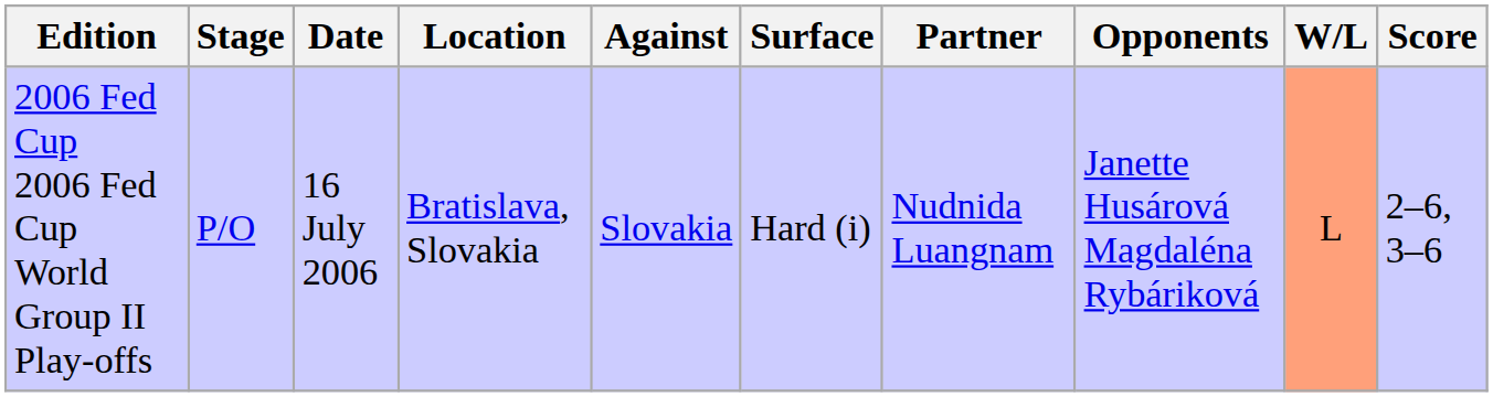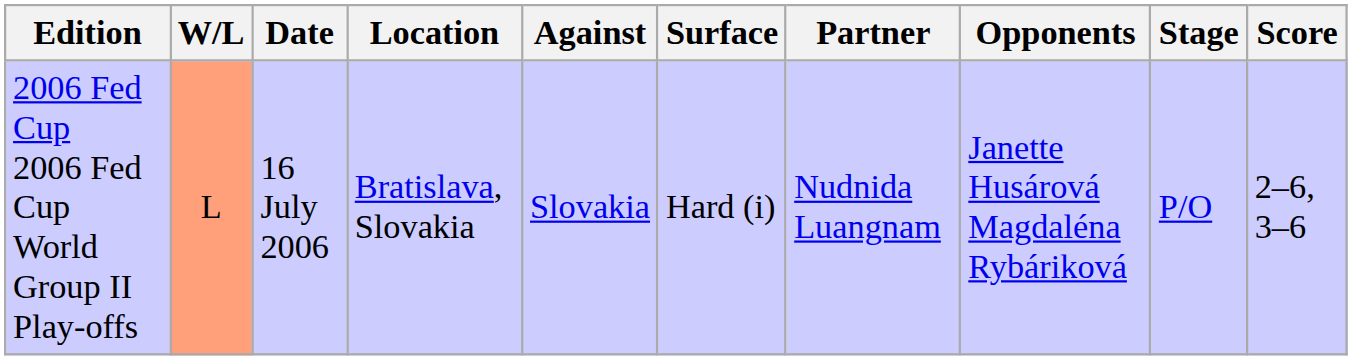 <table class=wikitable style=font-size:97%>
 <tr>
 <th>Edition</th>
-<th>Stage</th>
+<th>W/L</th>
 <th>Date</th>
 <th>Location</th>
 <th>Against</th>
 <th>Surface</th>
 <th>Partner</th>
 <th>Opponents</th>
-<th>W/L</th>
+<th>Stage</th>
 <th>Score</th>
 </tr>
 <tr style="background:#ccf;">
 <td rowspan="1"><a href='#'>2006 Fed Cup</a> <br> 2006 Fed Cup World Group II Play-offs</td>
-<td rowspan="1"><a href='#'>P/O</a></td>
+<td style="text-align:center; background:#ffa07a;">L</td>
 <td>16 July 2006</td>
 <td rowspan="1"><a href='#'>Bratislava</a>, Slovakia</td>
 <td> <a href='#'>Slovakia</a></td>
 <td rowspan="1">Hard (i)</td>
 <td> <a href='#'>Nudnida Luangnam</a></td>
 <td> <a href='#'>Janette Husárová</a> <br>  <a href='#'>Magdaléna Rybáriková</a></td>
-<td style="text-align:center; background:#ffa07a;">L</td>
+<td rowspan="1"><a href='#'>P/O</a></td>
 <td>2–6, 3–6</td>
 </tr>
 </table>
